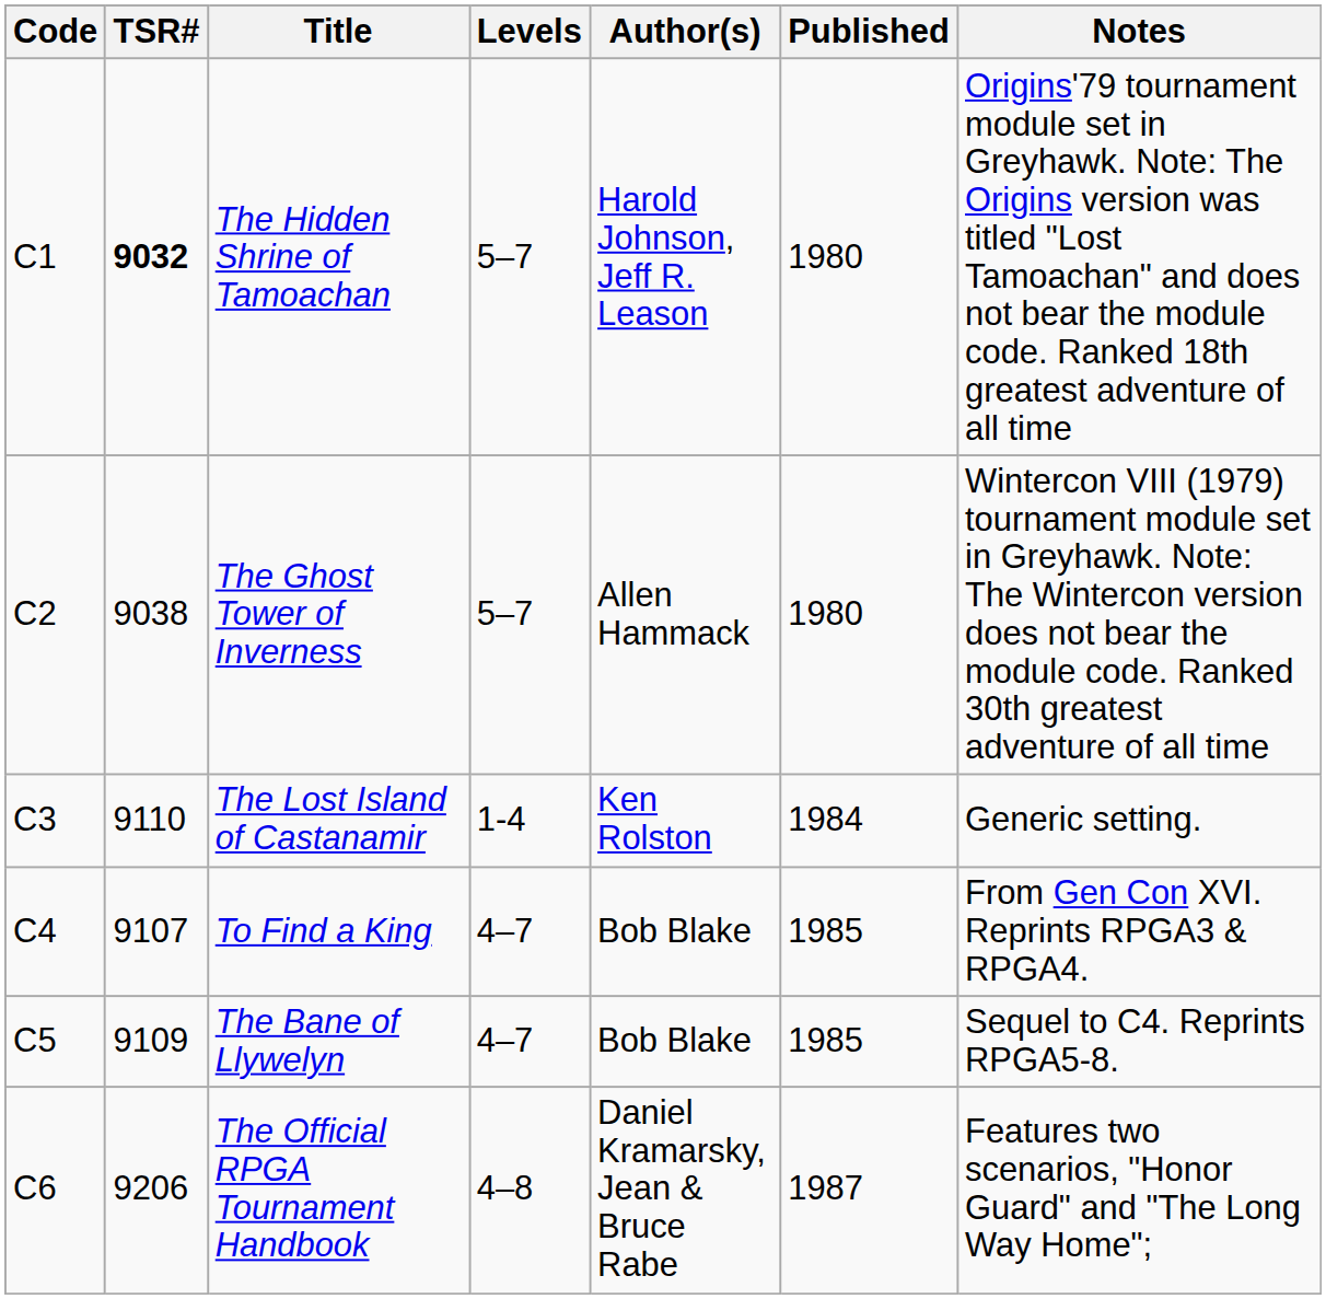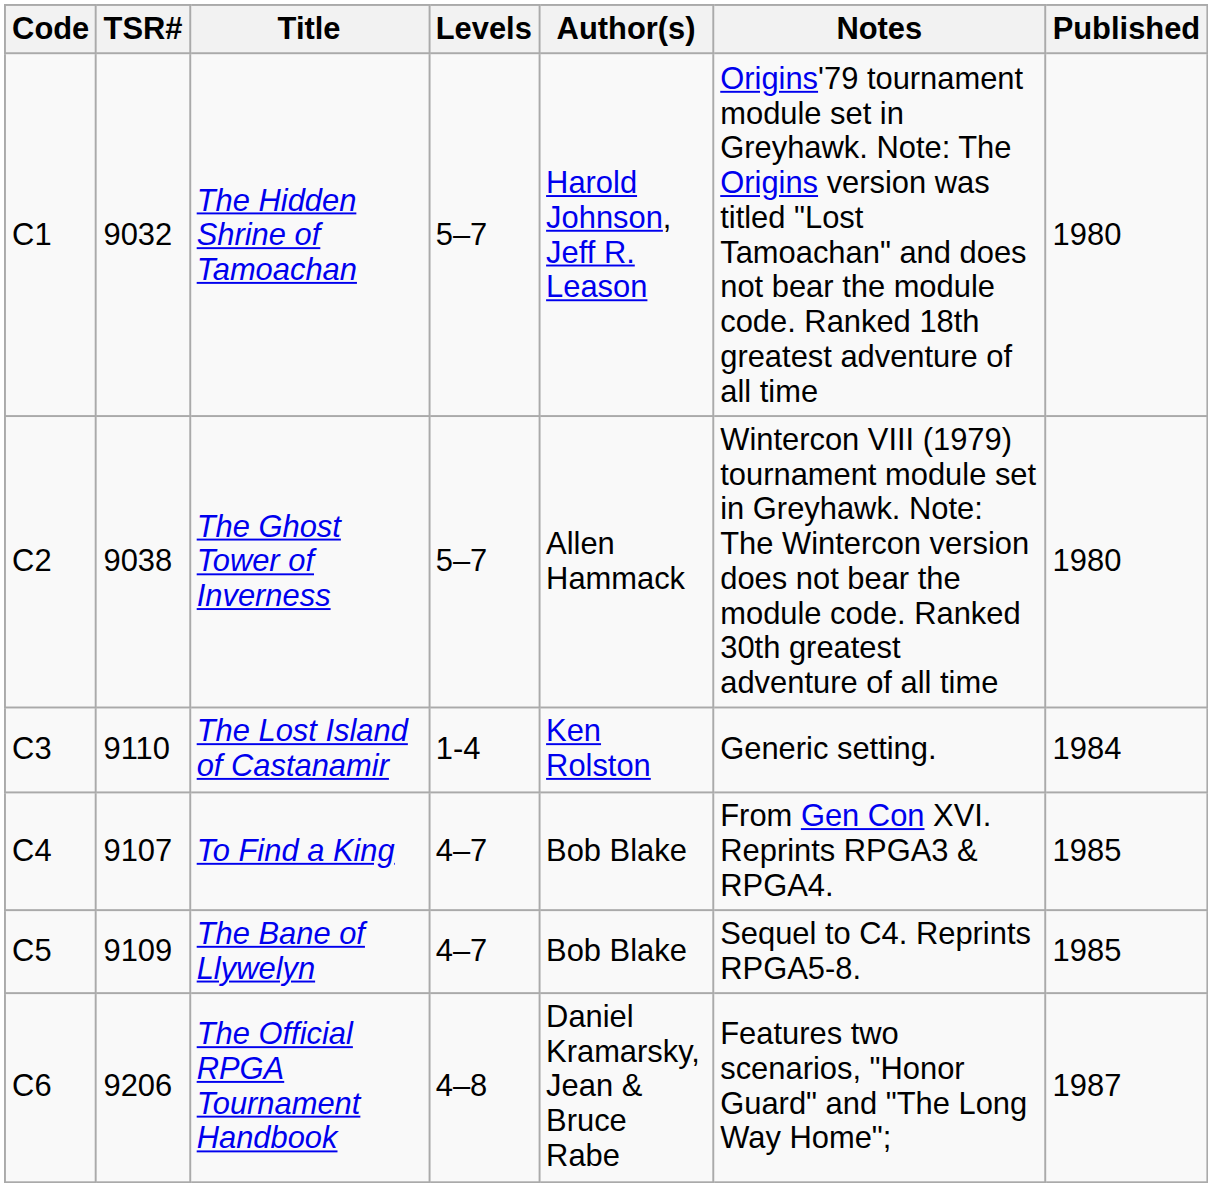 <table class="wikitable" style="width: 100%">
 <tr>
 <th scope="col" style="width: 6%;">Code</th>
 <th>TSR#</th>
 <th scope="col" style="width: 25%;">Title</th>
 <th scope="col" style="width: 6%;">Levels</th>
 <th scope="col" style="width: 15%;">Author(s)</th>
+<th scope="col" style="width: 40%;">Notes</th>
 <th scope="col" style="width: 8%;">Published</th>
-<th scope="col" style="width: 40%;">Notes</th>
 </tr>
 <tr>
 <td>C1</td>
-<td><strong>9032</strong></td>
+<td>9032</td>
 <td><em><a href='#'>The Hidden Shrine of Tamoachan</a></em></td>
 <td>5–7</td>
 <td><a href='#'>Harold Johnson</a>,<br><a href='#'>Jeff R. Leason</a></td>
+<td><a href='#'>Origins</a>'79 tournament module set in Greyhawk. Note: The <a href='#'>Origins</a> version was titled "Lost Tamoachan" and does not bear the module code. Ranked 18th greatest adventure of all time</td>
 <td>1980</td>
-<td><a href='#'>Origins</a>'79 tournament module set in Greyhawk. Note: The <a href='#'>Origins</a> version was titled "Lost Tamoachan" and does not bear the module code. Ranked 18th greatest adventure of all time</td>
 </tr>
 <tr>
 <td>C2</td>
 <td>9038</td>
 <td><em><a href='#'>The Ghost Tower of Inverness</a></em></td>
 <td>5–7</td>
 <td>Allen Hammack</td>
+<td>Wintercon VIII (1979) tournament module set in Greyhawk. Note: The Wintercon version does not bear the module code. Ranked 30th greatest adventure of all time</td>
 <td>1980</td>
-<td>Wintercon VIII (1979) tournament module set in Greyhawk. Note: The Wintercon version does not bear the module code. Ranked 30th greatest adventure of all time</td>
 </tr>
 <tr>
 <td>C3</td>
 <td>9110</td>
 <td><em><a href='#'>The Lost Island of Castanamir</a></em></td>
 <td>1-4</td>
 <td><a href='#'>Ken Rolston</a></td>
+<td>Generic setting.</td>
 <td>1984</td>
-<td>Generic setting.</td>
 </tr>
 <tr>
 <td>C4</td>
 <td>9107</td>
 <td><em><a href='#'>To Find a King</a></em></td>
 <td>4–7</td>
 <td>Bob Blake</td>
+<td>From <a href='#'>Gen Con</a> XVI. Reprints RPGA3 & RPGA4.</td>
 <td>1985</td>
-<td>From <a href='#'>Gen Con</a> XVI. Reprints RPGA3 & RPGA4.</td>
 </tr>
 <tr>
 <td>C5</td>
 <td>9109</td>
 <td><em><a href='#'>The Bane of Llywelyn</a></em></td>
 <td>4–7</td>
 <td>Bob Blake</td>
+<td>Sequel to C4. Reprints RPGA5-8.</td>
 <td>1985</td>
-<td>Sequel to C4. Reprints RPGA5-8.</td>
 </tr>
 <tr>
 <td>C6</td>
 <td>9206</td>
 <td><em><a href='#'>The Official RPGA Tournament Handbook</a></em></td>
 <td>4–8</td>
 <td>Daniel Kramarsky,<br>Jean & Bruce Rabe</td>
+<td>Features two scenarios, "Honor Guard" and "The Long Way Home";</td>
 <td>1987</td>
-<td>Features two scenarios, "Honor Guard" and "The Long Way Home";</td>
 </tr>
 </table>
